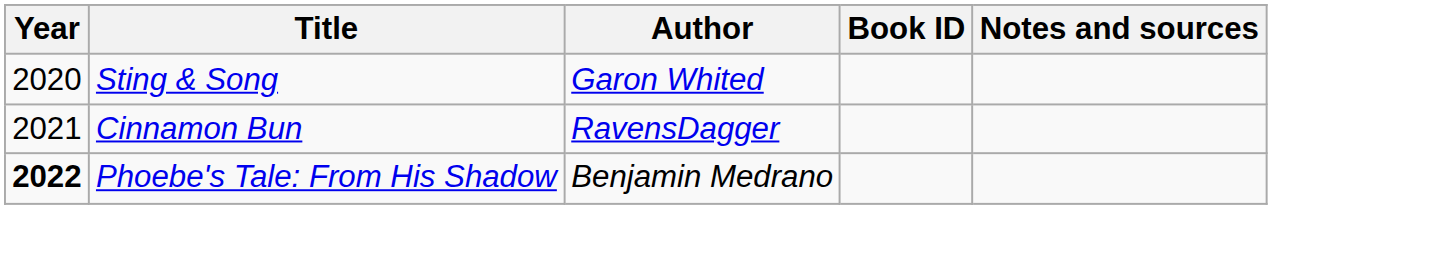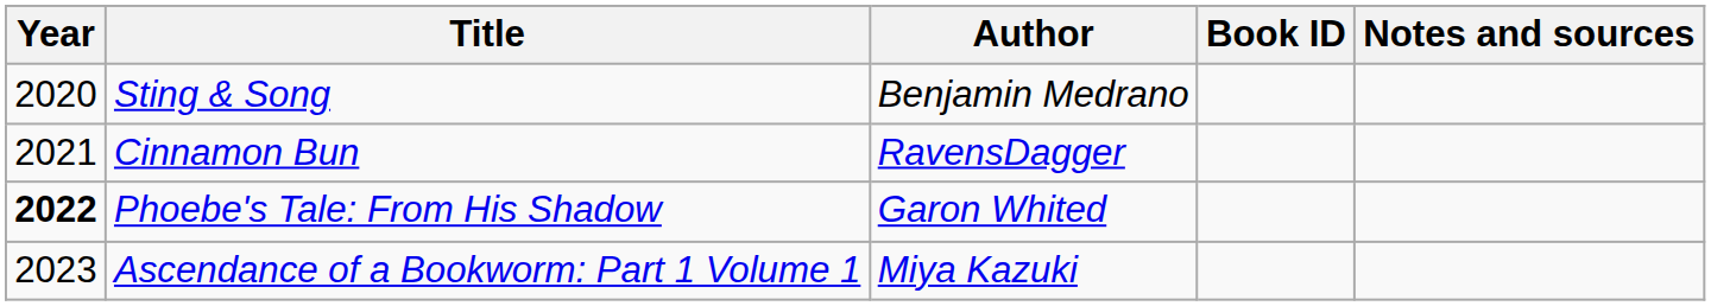 <table class="wikitable">
 <tr>
 <th>Year</th>
 <th>Title</th>
 <th>Author</th>
 <th>Book ID</th>
 <th>Notes and sources</th>
 </tr>
 <tr>
 <td>2020</td>
 <td><em><a href='#'>Sting & Song</a></em></td>
-<td><em><a href='#'>Garon Whited</a></em></td>
+<td><em>Benjamin Medrano</em></td>
 <td></td>
 <td></td>
 </tr>
 <tr>
 <td>2021</td>
 <td><em><a href='#'>Cinnamon Bun</a></em></td>
 <td><em><a href='#'>RavensDagger</a></em></td>
 <td></td>
 <td></td>
 </tr>
 <tr>
 <td><strong>2022</strong></td>
 <td><em><a href='#'>Phoebe's Tale: From His Shadow</a></em></td>
-<td><em>Benjamin Medrano</em></td>
+<td><em><a href='#'>Garon Whited</a></em></td>
+<td></td>
+<td></td>
+</tr>
+<tr>
+<td>2023</td>
+<td><em><a href='#'>Ascendance of a Bookworm: Part 1 Volume 1</a></em></td>
+<td><em><a href='#'>Miya Kazuki</a></em></td>
 <td></td>
 <td></td>
 </tr>
 </table>
